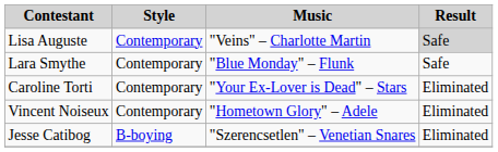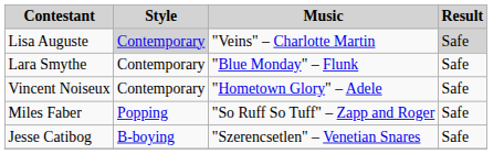 <table class="wikitable">
 <tr align="center" bgcolor="lightgrey">
 <td><strong>Contestant</strong></td>
 <td><strong>Style</strong></td>
 <td><strong>Music</strong></td>
 <td><strong>Result</strong></td>
 </tr>
 <tr>
 <td>Lisa Auguste</td>
-<td><a href='#'>Contemporary</a></td>
+<td style="background: lightgrey;"><a href='#'>Contemporary</a></td>
 <td>"Veins" – <a href='#'>Charlotte Martin</a></td>
 <td style="background: lightgrey;">Safe</td>
 </tr>
 <tr>
 <td>Lara Smythe</td>
 <td>Contemporary</td>
 <td>"<a href='#'>Blue Monday</a>" – <a href='#'>Flunk</a></td>
 <td>Safe</td>
 </tr>
 <tr>
-<td>Caroline Torti</td>
-<td>Contemporary</td>
-<td>"<a href='#'>Your Ex-Lover is Dead</a>" – <a href='#'>Stars</a></td>
-<td>Eliminated</td>
-</tr>
-<tr>
 <td>Vincent Noiseux</td>
 <td>Contemporary</td>
 <td>"<a href='#'>Hometown Glory</a>" – <a href='#'>Adele</a></td>
-<td>Eliminated</td>
+<td>Safe</td>
+</tr>
+<tr>
+<td>Miles Faber</td>
+<td><a href='#'>Popping</a></td>
+<td>"So Ruff So Tuff" – <a href='#'>Zapp and Roger</a></td>
+<td>Safe</td>
 </tr>
 <tr>
 <td>Jesse Catibog</td>
 <td><a href='#'>B-boying</a></td>
 <td>"Szerencsetlen" – <a href='#'>Venetian Snares</a></td>
-<td>Eliminated</td>
+<td>Safe</td>
 </tr>
 <tr>
 </tr>
 </table>
